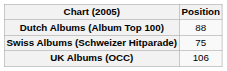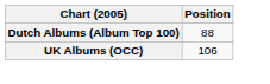 <table class="wikitable sortable plainrowheaders" style="text-align:center">
 <tr>
 <th scope="col">Chart (2005)</th>
 <th scope="col">Position</th>
 </tr>
 <tr>
 <th scope="row">Dutch Albums (Album Top 100)</th>
 <td>88</td>
 </tr>
 <tr>
-<th scope="row">Swiss Albums (Schweizer Hitparade)</th>
-<td>75</td>
-</tr>
-<tr>
 <th scope="row">UK Albums (OCC)</th>
 <td>106</td>
 </tr>
 </table>
